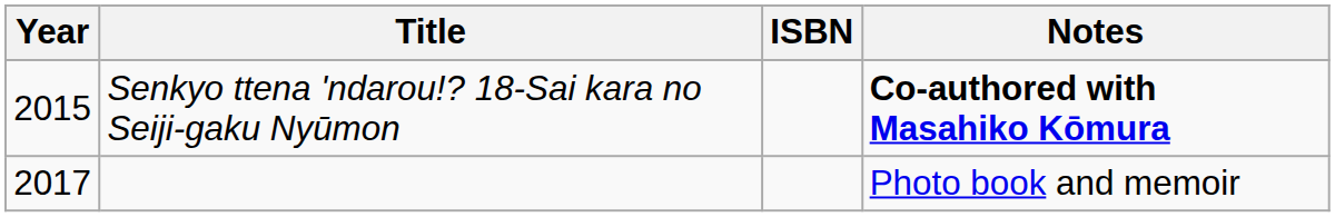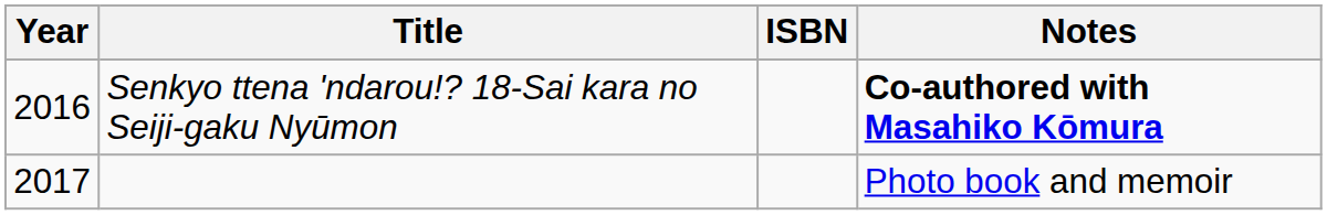 <table class="wikitable">
 <tr>
 <th>Year</th>
 <th>Title</th>
 <th>ISBN</th>
 <th>Notes</th>
 </tr>
 <tr>
-<td>2015</td>
+<td>2016</td>
 <td><em>Senkyo ttena 'ndarou!? 18-Sai kara no Seiji-gaku Nyūmon</em></td>
 <td></td>
 <td><strong>Co-authored with <a href='#'>Masahiko Kōmura</a></strong></td>
 </tr>
 <tr>
 <td>2017</td>
 <td><em></em></td>
 <td></td>
 <td><a href='#'>Photo book</a> and memoir</td>
 </tr>
 </table>
